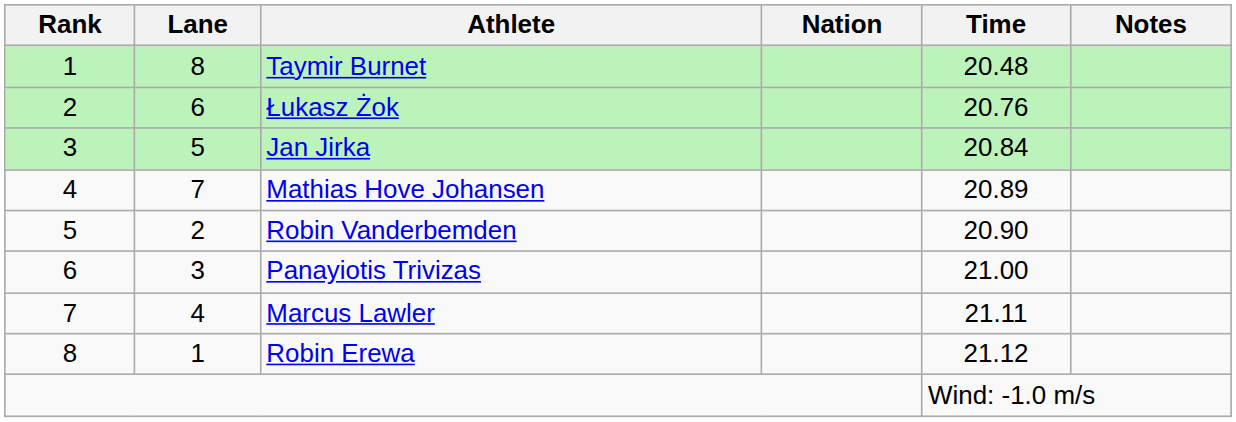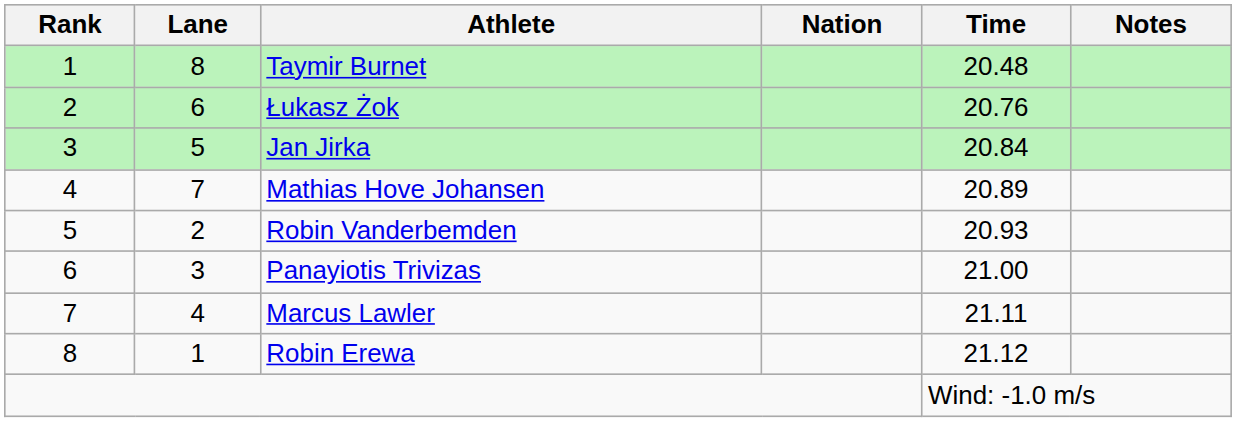 <table class="wikitable sortable" style="text-align:center;width: 60%;">
 <tr>
 <th scope="col">Rank</th>
 <th scope="col">Lane</th>
 <th scope="col">Athlete</th>
 <th scope="col">Nation</th>
 <th scope="col">Time</th>
 <th scope="col">Notes</th>
 </tr>
 <tr bgcolor=bbf3bb>
 <td>1</td>
 <td>8</td>
 <td align=left><a href='#'>Taymir Burnet</a></td>
 <td align=left></td>
 <td>20.48</td>
 <td></td>
 </tr>
 <tr bgcolor=bbf3bb>
 <td>2</td>
 <td>6</td>
 <td align=left><a href='#'>Łukasz Żok</a></td>
 <td align=left></td>
 <td>20.76</td>
 <td></td>
 </tr>
 <tr bgcolor=bbf3bb>
 <td>3</td>
 <td>5</td>
 <td align=left><a href='#'>Jan Jirka</a></td>
 <td align=left></td>
 <td>20.84</td>
 <td></td>
 </tr>
 <tr>
 <td>4</td>
 <td>7</td>
 <td align=left><a href='#'>Mathias Hove Johansen</a></td>
 <td align=left></td>
 <td>20.89</td>
 <td></td>
 </tr>
 <tr>
 <td>5</td>
 <td>2</td>
 <td align=left><a href='#'>Robin Vanderbemden</a></td>
 <td align=left></td>
-<td>20.90</td>
+<td>20.93</td>
 <td></td>
 </tr>
 <tr>
 <td>6</td>
 <td>3</td>
 <td align=left><a href='#'>Panayiotis Trivizas</a></td>
 <td align=left></td>
 <td>21.00</td>
 <td></td>
 </tr>
 <tr>
 <td>7</td>
 <td>4</td>
 <td align=left><a href='#'>Marcus Lawler</a></td>
 <td align=left></td>
 <td>21.11</td>
 <td></td>
 </tr>
 <tr>
 <td>8</td>
 <td>1</td>
 <td align=left><a href='#'>Robin Erewa</a></td>
 <td align=left></td>
 <td>21.12</td>
 <td></td>
 </tr>
 <tr class="sortbottom">
 <td colspan="4"></td>
 <td colspan="2" style="text-align:left;">Wind: -1.0 m/s</td>
 </tr>
 </table>
